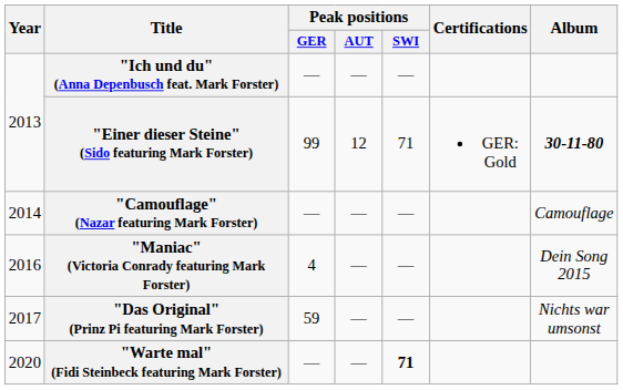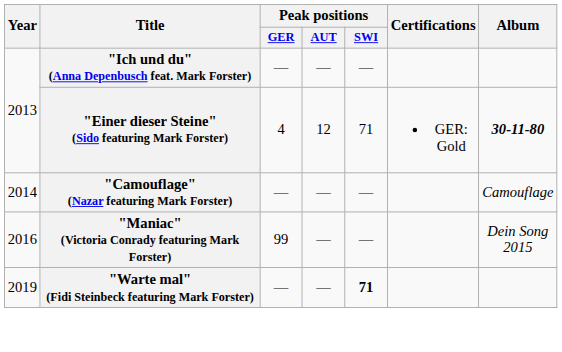 <table class="wikitable plainrowheaders" style="text-align:center;">
 <tr>
 <th scope="col" rowspan="2" style="width:2em;">Year</th>
 <th scope="col" rowspan="2" style="width:15em;">Title</th>
 <th scope="col" colspan="3">Peak positions</th>
 <th scope="col" rowspan="2">Certifications</th>
 <th scope="col" rowspan="2">Album</th>
 </tr>
 <tr>
 <th scope="col" style="width:3em;font-size:85%;"><a href='#'>GER</a><br></th>
 <th scope="col" style="width:3em;font-size:85%;"><a href='#'>AUT</a><br></th>
 <th scope="col" style="width:3em;font-size:85%;"><a href='#'>SWI</a><br></th>
 </tr>
 <tr>
 <td rowspan="2">2013</td>
 <th scope="row">"Ich und du"<br><small>(<a href='#'>Anna Depenbusch</a> feat. Mark Forster)</small></th>
 <td>—</td>
 <td>—</td>
 <td>—</td>
 <td></td>
 <td></td>
 </tr>
 <tr>
 <th scope="row">"Einer dieser Steine"<br><small>(<a href='#'>Sido</a> featuring Mark Forster)</small></th>
-<td>99</td>
+<td>4</td>
 <td>12</td>
 <td>71</td>
 <td><br><ul><li>GER: Gold</li></ul></td>
 <td align="center"><strong><em>30-11-80</em></strong></td>
 </tr>
 <tr>
 <td>2014</td>
 <th scope="row">"Camouflage"<br><small>(<a href='#'>Nazar</a> featuring Mark Forster)</small></th>
 <td>—</td>
 <td>—</td>
 <td>—</td>
 <td></td>
 <td align="center"><em>Camouflage</em></td>
 </tr>
 <tr>
 <td>2016</td>
 <th scope="row">"Maniac"<br><small>(Victoria Conrady featuring Mark Forster)</small></th>
-<td>4</td>
+<td>99</td>
 <td>—</td>
 <td>—</td>
 <td></td>
 <td align="center"><em>Dein Song 2015</em></td>
 </tr>
 <tr>
-<td>2017</td>
-<th scope="row">"Das Original"<br><small>(Prinz Pi featuring Mark Forster)</small></th>
-<td>59</td>
-<td>—</td>
-<td>—</td>
-<td></td>
-<td align="center"><em>Nichts war umsonst</em></td>
-</tr>
-<tr>
-<td>2020</td>
+<td>2019</td>
 <th scope="row">"Warte mal"<br><small>(Fidi Steinbeck featuring Mark Forster)</small></th>
 <td>—</td>
 <td>—</td>
 <td><strong>71</strong></td>
 <td></td>
 <td></td>
 </tr>
 </table>
